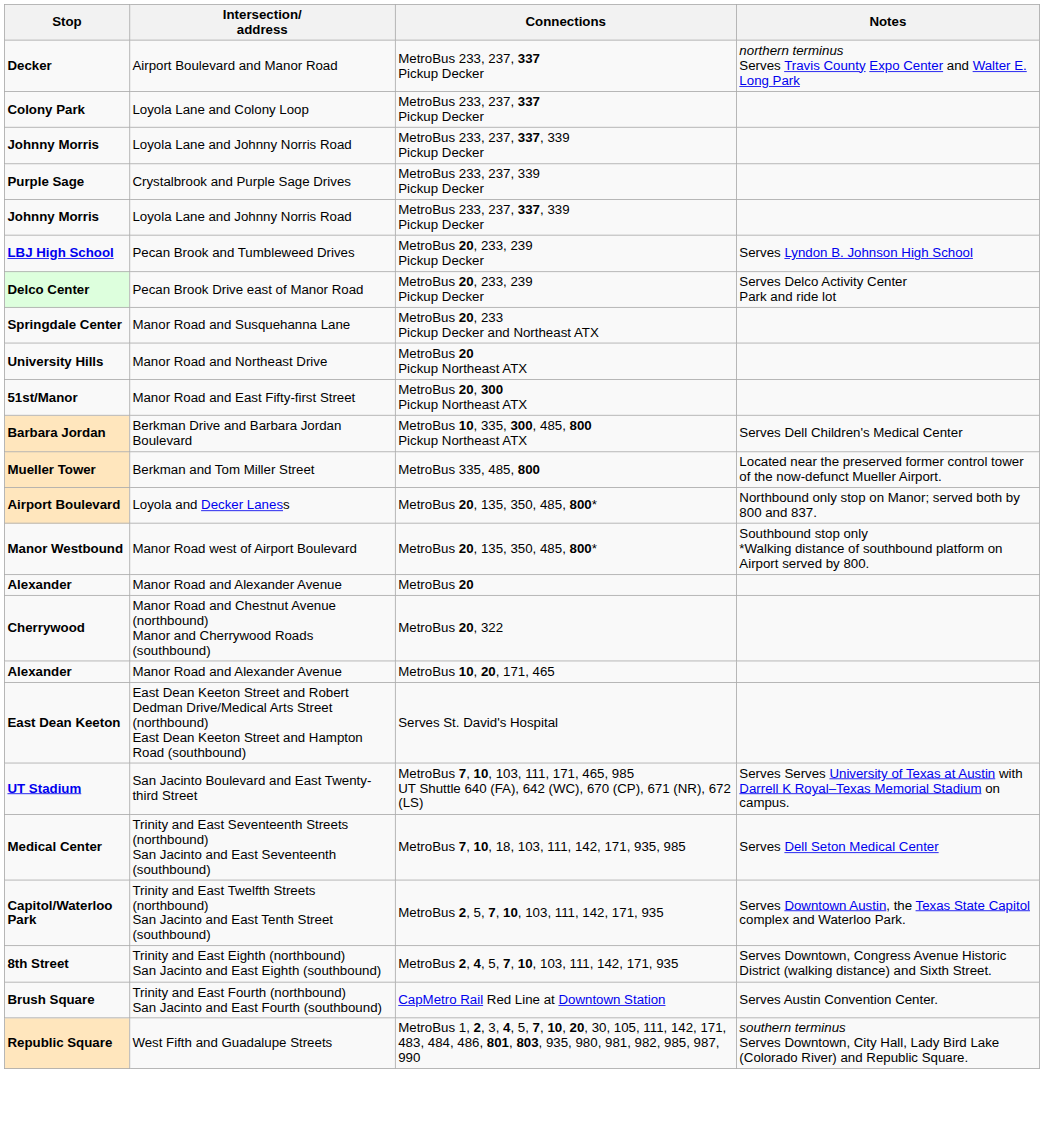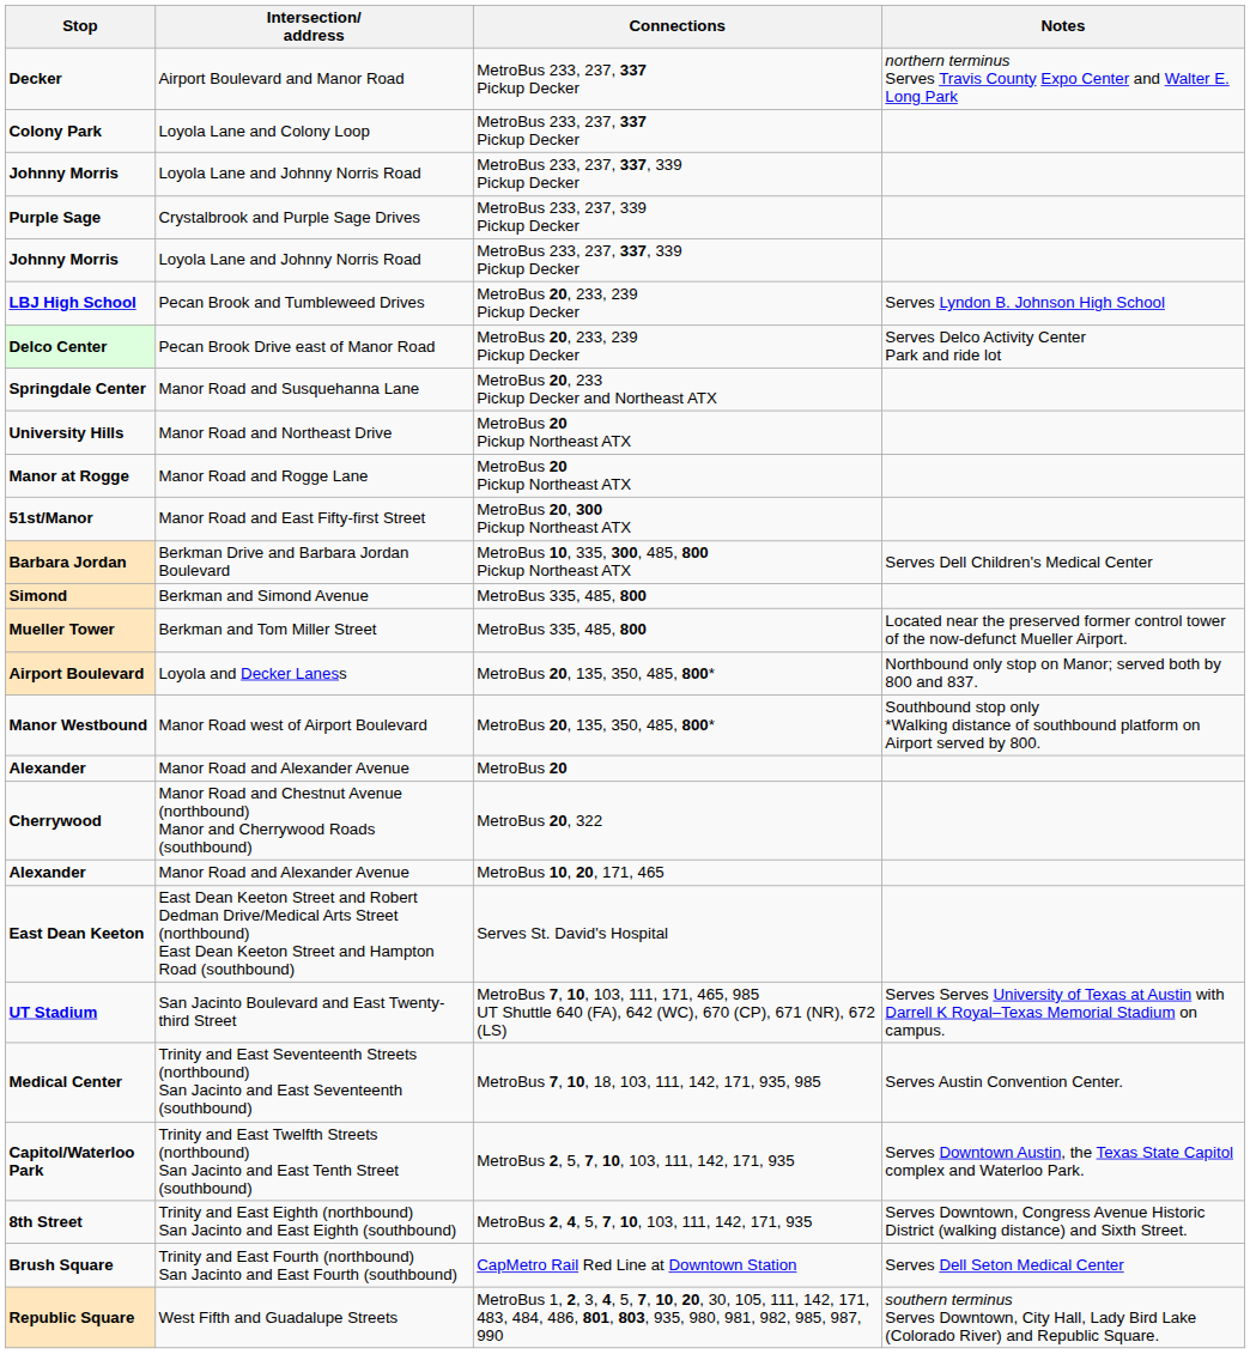 <table class="wikitable">
 <tr>
 <th>Stop</th>
 <th>Intersection/<br>address</th>
 <th>Connections</th>
 <th>Notes</th>
 </tr>
 <tr>
 <td><strong>Decker</strong></td>
 <td>Airport Boulevard and Manor Road</td>
 <td>MetroBus 233, 237, <strong>337</strong><br>Pickup Decker</td>
 <td><em>northern terminus</em><br>Serves <a href='#'>Travis County</a> <a href='#'>Expo Center</a> and <a href='#'>Walter E. Long Park</a></td>
 </tr>
 <tr>
 <td><strong>Colony Park</strong></td>
 <td>Loyola Lane and Colony Loop</td>
 <td>MetroBus 233, 237, <strong>337</strong><br>Pickup Decker</td>
 <td></td>
 </tr>
 <tr>
 <td><strong>Johnny Morris</strong></td>
 <td>Loyola Lane and Johnny Norris Road</td>
 <td>MetroBus 233, 237, <strong>337</strong>, 339<br>Pickup Decker</td>
 <td></td>
 </tr>
 <tr>
 <td><strong>Purple Sage</strong></td>
 <td>Crystalbrook and Purple Sage Drives</td>
 <td>MetroBus 233, 237, 339<br>Pickup Decker</td>
 <td></td>
 </tr>
 <tr>
 <td><strong>Johnny Morris</strong></td>
 <td>Loyola Lane and Johnny Norris Road</td>
 <td>MetroBus 233, 237, <strong>337</strong>, 339<br>Pickup Decker</td>
 <td></td>
 </tr>
 <tr>
 <td><strong><a href='#'>LBJ High School</a></strong></td>
 <td>Pecan Brook and Tumbleweed Drives</td>
 <td>MetroBus <strong>20</strong>, 233, 239<br>Pickup Decker</td>
 <td>Serves <a href='#'>Lyndon B. Johnson High School</a></td>
 </tr>
 <tr>
 <td style="background-color:#ddffdd"><strong>Delco Center</strong></td>
 <td>Pecan Brook Drive east of Manor Road</td>
 <td>MetroBus <strong>20</strong>, 233, 239<br>Pickup Decker</td>
 <td>Serves Delco Activity Center<br>Park and ride lot</td>
 </tr>
 <tr>
 <td><strong>Springdale Center</strong></td>
 <td>Manor Road and Susquehanna Lane</td>
 <td>MetroBus <strong>20</strong>, 233<br>Pickup Decker and Northeast ATX</td>
 <td></td>
 </tr>
 <tr>
 <td><strong>University Hills</strong></td>
 <td>Manor Road and Northeast Drive</td>
 <td>MetroBus <strong>20</strong><br>Pickup Northeast ATX</td>
 <td></td>
 </tr>
 <tr>
+<td><strong>Manor at Rogge</strong></td>
+<td>Manor Road and Rogge Lane</td>
+<td>MetroBus <strong>20</strong><br>Pickup Northeast ATX</td>
+<td></td>
+</tr>
+<tr>
 <td><strong>51st/Manor</strong></td>
 <td>Manor Road and East Fifty-first Street</td>
 <td>MetroBus <strong>20</strong>, <strong>300</strong><br>Pickup Northeast ATX</td>
 <td></td>
 </tr>
 <tr>
 <td style="background-color:#FFE6BD"><strong>Barbara Jordan</strong></td>
 <td>Berkman Drive and Barbara Jordan Boulevard</td>
 <td>MetroBus <strong>10</strong>, 335, <strong>300</strong>, 485, <strong>800</strong><br>Pickup Northeast ATX</td>
 <td>Serves Dell Children's Medical Center</td>
+</tr>
+<tr>
+<td style="background-color:#FFE6BD"><strong>Simond</strong></td>
+<td>Berkman and Simond Avenue</td>
+<td>MetroBus 335, 485, <strong>800</strong></td>
+<td></td>
 </tr>
 <tr>
 <td style="background-color:#FFE6BD"><strong>Mueller Tower</strong></td>
 <td>Berkman and Tom Miller Street</td>
 <td>MetroBus 335, 485, <strong>800</strong></td>
 <td>Located near the preserved former control tower of the now-defunct Mueller Airport.</td>
 </tr>
 <tr>
 <td style="background-color:#FFE6BD"><strong>Airport Boulevard</strong></td>
 <td>Loyola and <a href='#'>Decker Lanes</a>s</td>
 <td>MetroBus <strong>20</strong>, 135, 350, 485, <strong>800</strong>*</td>
 <td>Northbound only stop on Manor; served both by 800 and 837.</td>
 </tr>
 <tr>
 <td><strong>Manor Westbound</strong></td>
 <td>Manor Road west of Airport Boulevard</td>
 <td>MetroBus <strong>20</strong>, 135, 350, 485, <strong>800</strong>*</td>
 <td>Southbound stop only<br>*Walking distance of southbound platform on Airport served by 800.</td>
 </tr>
 <tr>
 <td><strong>Alexander</strong></td>
 <td>Manor Road and Alexander Avenue</td>
 <td>MetroBus <strong>20</strong></td>
 <td></td>
 </tr>
 <tr>
 <td><strong>Cherrywood</strong></td>
 <td>Manor Road and Chestnut Avenue (northbound)<br>Manor and Cherrywood Roads (southbound)</td>
 <td>MetroBus <strong>20</strong>, 322</td>
 <td></td>
 </tr>
 <tr>
 <td><strong>Alexander</strong></td>
 <td>Manor Road and Alexander Avenue</td>
 <td>MetroBus <strong>10</strong>, <strong>20</strong>, 171, 465</td>
 <td></td>
 </tr>
 <tr>
 <td><strong>East Dean Keeton</strong></td>
 <td>East Dean Keeton Street and Robert Dedman Drive/Medical Arts Street (northbound)<br>East Dean Keeton Street and Hampton Road (southbound)</td>
 <td>Serves St. David's Hospital</td>
 </tr>
 <tr>
 <td><strong><a href='#'>UT Stadium</a></strong></td>
 <td>San Jacinto Boulevard and East Twenty-third Street</td>
 <td>MetroBus <strong>7</strong>, <strong>10</strong>, 103, 111, 171, 465, 985<br>UT Shuttle 640 (FA), 642 (WC), 670 (CP), 671 (NR), 672 (LS)</td>
 <td>Serves Serves <a href='#'>University of Texas at Austin</a> with <a href='#'>Darrell K Royal–Texas Memorial Stadium</a> on campus.</td>
 </tr>
 <tr>
 <td><strong>Medical Center</strong></td>
 <td>Trinity and East Seventeenth Streets (northbound)<br>San Jacinto and East Seventeenth (southbound)</td>
 <td>MetroBus <strong>7</strong>, <strong>10</strong>, 18, 103, 111, 142, 171, 935, 985</td>
-<td>Serves <a href='#'>Dell Seton Medical Center</a></td>
+<td>Serves Austin Convention Center.</td>
 </tr>
 <tr>
 <td><strong>Capitol/Waterloo Park</strong></td>
 <td>Trinity and East Twelfth Streets (northbound)<br>San Jacinto and East Tenth Street (southbound)</td>
 <td>MetroBus <strong>2</strong>, 5, <strong>7</strong>, <strong>10</strong>, 103, 111, 142, 171, 935</td>
 <td>Serves <a href='#'>Downtown Austin</a>, the <a href='#'>Texas State Capitol</a> complex and Waterloo Park.</td>
 </tr>
 <tr>
 <td><strong>8th Street</strong></td>
 <td>Trinity and East Eighth (northbound)<br>San Jacinto and East Eighth (southbound)</td>
 <td>MetroBus <strong>2</strong>, <strong>4</strong>, 5, <strong>7</strong>, <strong>10</strong>, 103, 111, 142, 171, 935</td>
 <td>Serves Downtown, Congress Avenue Historic District (walking distance) and Sixth Street.</td>
 </tr>
 <tr>
 <td><strong>Brush Square</strong></td>
 <td>Trinity and East Fourth (northbound)<br>San Jacinto and East Fourth (southbound)</td>
 <td><a href='#'>CapMetro Rail</a> Red Line at <a href='#'>Downtown Station</a></td>
-<td>Serves Austin Convention Center.</td>
+<td>Serves <a href='#'>Dell Seton Medical Center</a></td>
 </tr>
 <tr>
 <td style="background-color:#FFE6BD"><strong>Republic Square</strong></td>
 <td>West Fifth and Guadalupe Streets</td>
 <td>MetroBus 1, <strong>2</strong>, 3, <strong>4</strong>, 5, <strong>7</strong>, <strong>10</strong>, <strong>20</strong>, 30, 105, 111, 142, 171, 483, 484, 486, <strong>801</strong>, <strong>803</strong>, 935, 980, 981, 982, 985, 987, 990</td>
 <td><em>southern terminus</em><br>Serves Downtown, City Hall, Lady Bird Lake (Colorado River) and Republic Square.</td>
 </tr>
 </table>
